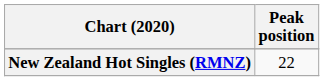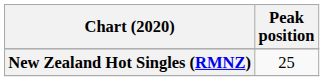 <table class="wikitable sortable plainrowheaders" style="text-align:center">
 <tr>
 <th scope="col">Chart (2020)</th>
 <th scope="col">Peak<br>position</th>
 </tr>
 <tr>
 </tr>
 <tr>
 <th scope="row">New Zealand Hot Singles (<a href='#'>RMNZ</a>)</th>
-<td>22</td>
+<td>25</td>
 </tr>
 <tr>
 </tr>
 <tr>
 </tr>
 </table>
